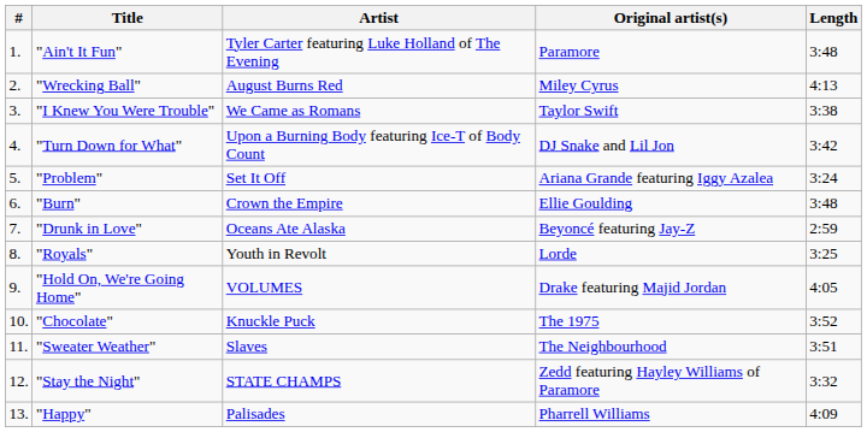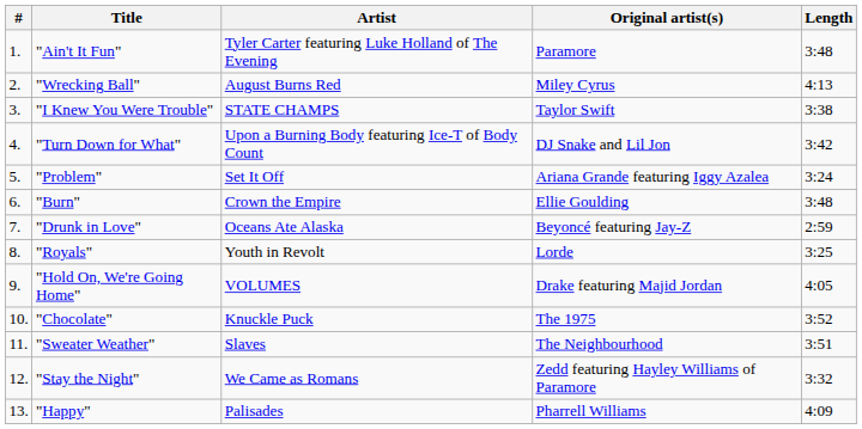 <table class="wikitable" border="1">
 <tr>
 <th>#</th>
 <th>Title</th>
 <th>Artist</th>
 <th>Original artist(s)</th>
 <th>Length</th>
 </tr>
 <tr>
 <td>1.</td>
 <td>"<a href='#'>Ain't It Fun</a>"</td>
 <td><a href='#'>Tyler Carter</a> featuring <a href='#'>Luke Holland</a> of <a href='#'>The Evening</a></td>
 <td><a href='#'>Paramore</a></td>
 <td>3:48</td>
 </tr>
 <tr>
 <td>2.</td>
 <td>"<a href='#'>Wrecking Ball</a>"</td>
 <td><a href='#'>August Burns Red</a></td>
 <td><a href='#'>Miley Cyrus</a></td>
 <td>4:13</td>
 </tr>
 <tr>
 <td>3.</td>
 <td>"<a href='#'>I Knew You Were Trouble</a>"</td>
-<td><a href='#'>We Came as Romans</a></td>
+<td><a href='#'>STATE CHAMPS</a></td>
 <td><a href='#'>Taylor Swift</a></td>
 <td>3:38</td>
 </tr>
 <tr>
 <td>4.</td>
 <td>"<a href='#'>Turn Down for What</a>" </td>
 <td><a href='#'>Upon a Burning Body</a> featuring <a href='#'>Ice-T</a> of <a href='#'>Body Count</a></td>
 <td><a href='#'>DJ Snake</a> and <a href='#'>Lil Jon</a></td>
 <td>3:42</td>
 </tr>
 <tr>
 <td>5.</td>
 <td>"<a href='#'>Problem</a>"</td>
 <td><a href='#'>Set It Off</a></td>
 <td><a href='#'>Ariana Grande</a> featuring <a href='#'>Iggy Azalea</a></td>
 <td>3:24</td>
 </tr>
 <tr>
 <td>6.</td>
 <td>"<a href='#'>Burn</a>"</td>
 <td><a href='#'>Crown the Empire</a></td>
 <td><a href='#'>Ellie Goulding</a></td>
 <td>3:48</td>
 </tr>
 <tr>
 <td>7.</td>
 <td>"<a href='#'>Drunk in Love</a>"</td>
 <td><a href='#'>Oceans Ate Alaska</a></td>
 <td><a href='#'>Beyoncé</a> featuring <a href='#'>Jay-Z</a></td>
 <td>2:59</td>
 </tr>
 <tr>
 <td>8.</td>
 <td>"<a href='#'>Royals</a>"</td>
 <td>Youth in Revolt</td>
 <td><a href='#'>Lorde</a></td>
 <td>3:25</td>
 </tr>
 <tr>
 <td>9.</td>
 <td>"<a href='#'>Hold On, We're Going Home</a>"</td>
 <td><a href='#'>VOLUMES</a></td>
 <td><a href='#'>Drake</a> featuring <a href='#'>Majid Jordan</a></td>
 <td>4:05</td>
 </tr>
 <tr>
 <td>10.</td>
 <td>"<a href='#'>Chocolate</a>"</td>
 <td><a href='#'>Knuckle Puck</a></td>
 <td><a href='#'>The 1975</a></td>
 <td>3:52</td>
 </tr>
 <tr>
 <td>11.</td>
 <td>"<a href='#'>Sweater Weather</a>"</td>
 <td><a href='#'>Slaves</a></td>
 <td><a href='#'>The Neighbourhood</a></td>
 <td>3:51</td>
 </tr>
 <tr>
 <td>12.</td>
 <td>"<a href='#'>Stay the Night</a>"</td>
-<td><a href='#'>STATE CHAMPS</a></td>
+<td><a href='#'>We Came as Romans</a></td>
 <td><a href='#'>Zedd</a> featuring <a href='#'>Hayley Williams</a> of <a href='#'>Paramore</a></td>
 <td>3:32</td>
 </tr>
 <tr>
 <td>13.</td>
 <td>"<a href='#'>Happy</a>"</td>
 <td><a href='#'>Palisades</a></td>
 <td><a href='#'>Pharrell Williams</a></td>
 <td>4:09</td>
 </tr>
 </table>
